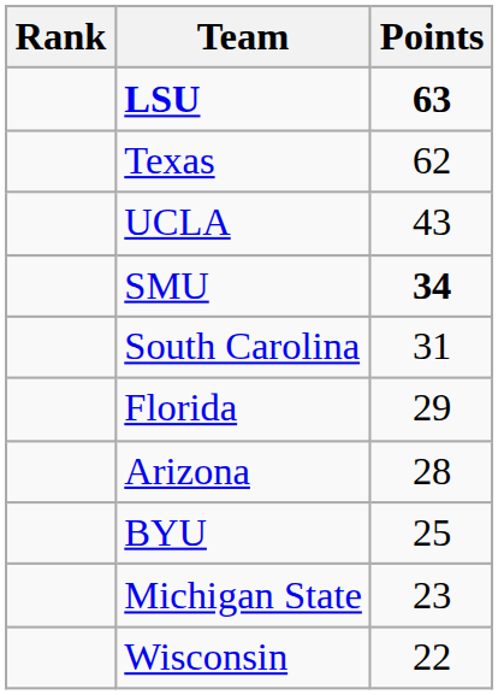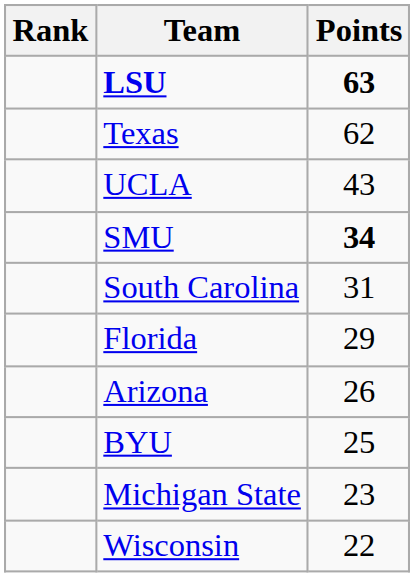 <table class="wikitable sortable" style="text-align:center">
 <tr>
 <th>Rank</th>
 <th>Team</th>
 <th>Points</th>
 </tr>
 <tr>
 <td></td>
 <td align="left"><strong><a href='#'>LSU</a></strong></td>
 <td><strong>63</strong></td>
 </tr>
 <tr>
 <td></td>
 <td align="left"><a href='#'>Texas</a></td>
 <td>62</td>
 </tr>
 <tr>
 <td></td>
 <td align="left"><a href='#'>UCLA</a></td>
 <td>43</td>
 </tr>
 <tr>
 <td></td>
 <td align="left"><a href='#'>SMU</a></td>
 <td><strong>34</strong></td>
 </tr>
 <tr>
 <td></td>
 <td align="left"><a href='#'>South Carolina</a></td>
 <td>31</td>
 </tr>
 <tr>
 <td></td>
 <td align="left"><a href='#'>Florida</a></td>
 <td>29</td>
 </tr>
 <tr>
 <td></td>
 <td align="left"><a href='#'>Arizona</a></td>
-<td>28</td>
+<td>26</td>
 </tr>
 <tr>
 <td></td>
 <td align="left"><a href='#'>BYU</a></td>
 <td>25</td>
 </tr>
 <tr>
 <td></td>
 <td align="left"><a href='#'>Michigan State</a></td>
 <td>23</td>
 </tr>
 <tr>
 <td></td>
 <td align="left"><a href='#'>Wisconsin</a></td>
 <td>22</td>
 </tr>
 </table>
